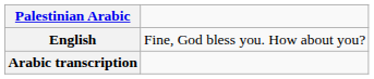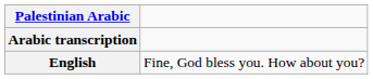 <table class="wikitable">
 <tr>
 <th><a href='#'>Palestinian Arabic</a></th>
 <td><div></div></td>
 </tr>
 <tr>
+<th>Arabic transcription</th>
+<td></td>
+</tr>
+<tr>
 <th>English</th>
 <td>Fine, God bless you. How about you?</td>
 </tr>
-<tr>
-<th>Arabic transcription</th>
-<td></td>
-</tr>
 </table>
